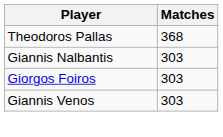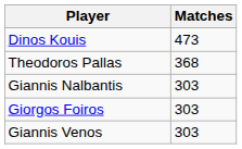 <table class="wikitable">
 <tr>
 <th width=175>Player</th>
 <th width=45>Matches</th>
+</tr>
+<tr>
+<td> <a href='#'>Dinos Kouis</a></td>
+<td>473</td>
 </tr>
 <tr>
 <td> Theodoros Pallas</td>
 <td>368</td>
 </tr>
 <tr>
 <td> Giannis Nalbantis</td>
 <td>303</td>
 </tr>
 <tr>
 <td> <a href='#'>Giorgos Foiros</a></td>
 <td>303</td>
 </tr>
 <tr>
 <td> Giannis Venos</td>
 <td>303</td>
 </tr>
 </table>
